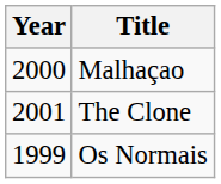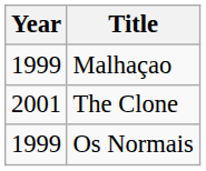 <table class="wikitable">
 <tr>
 <th>Year</th>
 <th>Title</th>
 </tr>
 <tr>
-<td>2000</td>
+<td>1999</td>
 <td>Malhaçao</td>
 </tr>
 <tr>
 <td>2001</td>
 <td>The Clone</td>
 </tr>
 <tr>
 <td>1999</td>
 <td>Os Normais</td>
 </tr>
 </table>
